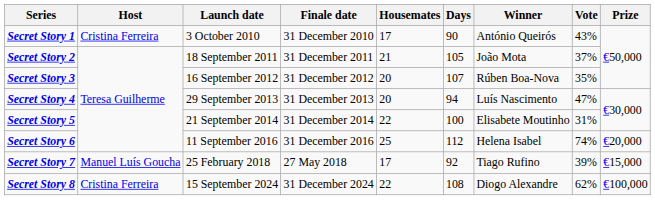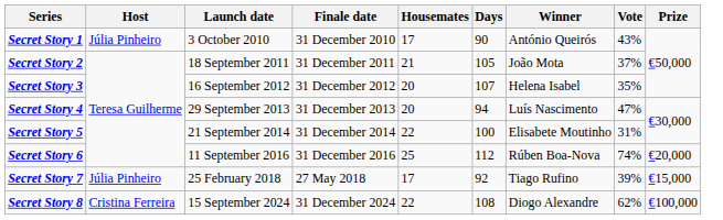 <table class="wikitable" style="text-align:left; font-size:95%; line-height:20px;">
 <tr>
 <th>Series</th>
 <th>Host</th>
 <th>Launch date</th>
 <th>Finale date</th>
 <th>Housemates</th>
 <th>Days</th>
 <th>Winner</th>
 <th>Vote</th>
 <th>Prize</th>
 </tr>
 <tr>
 <td><strong><a href='#'><em>Secret Story 1</em></a></strong></td>
-<td><a href='#'>Cristina Ferreira</a></td>
+<td><a href='#'>Júlia Pinheiro</a></td>
 <td>3 October 2010</td>
 <td>31 December 2010</td>
 <td>17</td>
 <td>90</td>
 <td>António Queirós</td>
 <td>43%</td>
 <td rowspan=3><a href='#'>€</a>50,000</td>
 </tr>
 <tr>
 <td><strong><a href='#'><em>Secret Story 2</em></a></strong></td>
 <td rowspan="5"><a href='#'>Teresa Guilherme</a></td>
 <td>18 September 2011</td>
 <td>31 December 2011</td>
 <td>21</td>
 <td>105</td>
 <td>João Mota</td>
 <td>37%</td>
 </tr>
 <tr>
 <td><strong><a href='#'><em>Secret Story 3</em></a></strong></td>
 <td>16 September 2012</td>
 <td>31 December 2012</td>
 <td>20</td>
 <td>107</td>
-<td>Rúben Boa-Nova</td>
+<td>Helena Isabel</td>
 <td>35%</td>
 </tr>
 <tr>
 <td><strong><a href='#'><em>Secret Story 4</em></a></strong></td>
 <td>29 September 2013</td>
 <td>31 December 2013</td>
 <td>20</td>
 <td>94</td>
 <td>Luís Nascimento</td>
 <td>47%</td>
 <td rowspan=2><a href='#'>€</a>30,000</td>
 </tr>
 <tr>
 <td><strong><a href='#'><em>Secret Story 5</em></a></strong></td>
 <td>21 September 2014</td>
 <td>31 December 2014</td>
 <td>22</td>
 <td>100</td>
 <td>Elisabete Moutinho</td>
 <td>31%</td>
 </tr>
 <tr>
 <td><strong><a href='#'><em>Secret Story 6</em></a></strong></td>
 <td>11 September 2016</td>
 <td>31 December 2016</td>
 <td>25</td>
 <td>112</td>
-<td>Helena Isabel</td>
+<td>Rúben Boa-Nova</td>
 <td>74%</td>
 <td rowspan=1><a href='#'>€</a>20,000</td>
 </tr>
 <tr>
 <td><strong><a href='#'><em>Secret Story 7</em></a></strong></td>
-<td><a href='#'>Manuel Luís Goucha</a></td>
+<td><a href='#'>Júlia Pinheiro</a></td>
 <td>25 February 2018</td>
 <td>27 May 2018</td>
 <td>17</td>
 <td>92</td>
 <td>Tiago Rufino</td>
 <td>39%</td>
 <td rowspan=1><a href='#'>€</a>15,000</td>
 </tr>
 <tr>
 <td><strong><a href='#'><em>Secret Story 8</em></a></strong></td>
 <td><a href='#'>Cristina Ferreira</a></td>
 <td>15 September 2024</td>
 <td>31 December 2024</td>
 <td>22</td>
 <td>108</td>
 <td>Diogo Alexandre</td>
 <td>62%</td>
 <td rowspan=1><a href='#'>€</a>100,000</td>
 </tr>
 </table>
